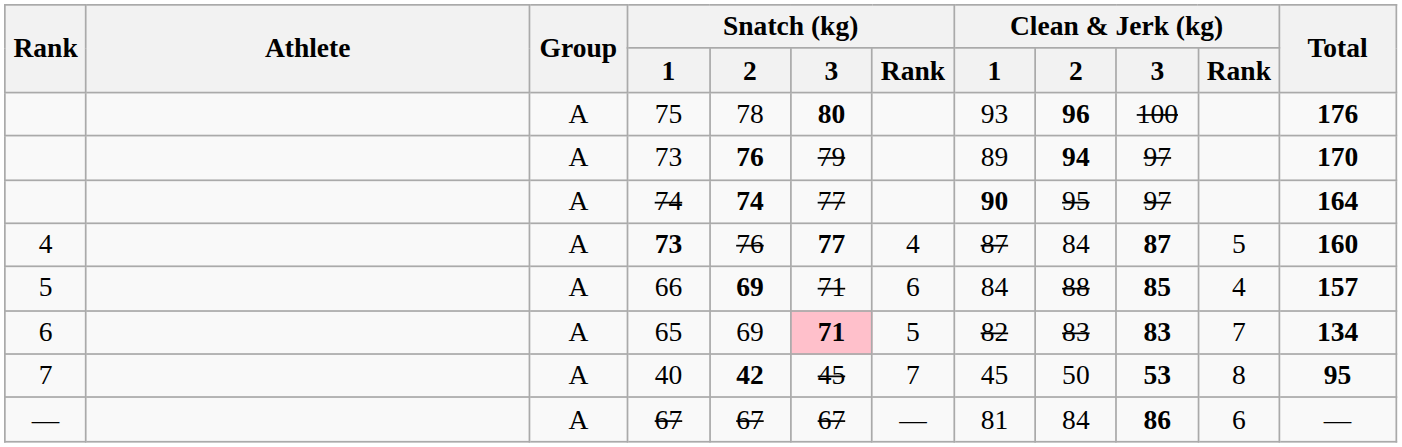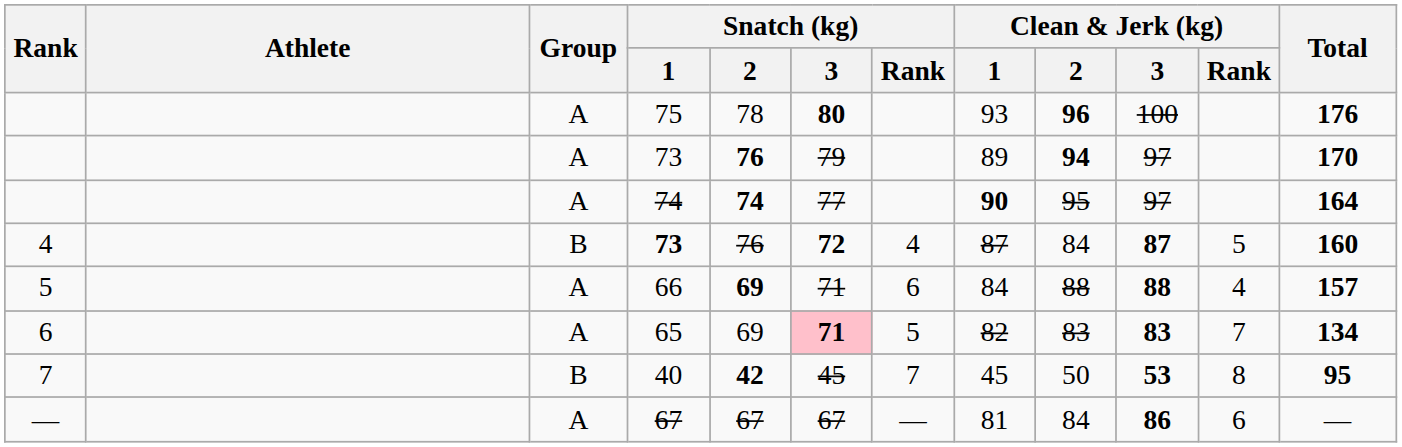 <table class = "wikitable" style="text-align:center;">
 <tr>
 <th rowspan=2 width=40>Rank</th>
 <th rowspan=2 width=250>Athlete</th>
 <th rowspan=2 width=50>Group</th>
 <th colspan=4>Snatch (kg)</th>
 <th colspan=4>Clean & Jerk (kg)</th>
 <th rowspan=2 width=60>Total</th>
 </tr>
 <tr>
 <th width=40>1</th>
 <th width=40>2</th>
 <th width=40>3</th>
 <th width=40>Rank</th>
 <th width=40>1</th>
 <th width=40>2</th>
 <th width=40>3</th>
 <th width=40>Rank</th>
 </tr>
 <tr>
 <td></td>
 <td align=left></td>
 <td>A</td>
 <td>75</td>
 <td>78</td>
 <td><strong>80</strong></td>
 <td></td>
 <td>93</td>
 <td><strong>96</strong></td>
 <td><s>100</s></td>
 <td></td>
 <td><strong>176</strong></td>
 </tr>
 <tr>
 <td></td>
 <td align=left></td>
 <td>A</td>
 <td>73</td>
 <td><strong>76</strong></td>
 <td><s>79</s></td>
 <td></td>
 <td>89</td>
 <td><strong>94</strong></td>
 <td><s>97</s></td>
 <td></td>
 <td><strong>170</strong></td>
 </tr>
 <tr>
 <td></td>
 <td align=left></td>
 <td>A</td>
 <td><s>74</s></td>
 <td><strong>74</strong></td>
 <td><s>77</s></td>
 <td></td>
 <td><strong>90</strong></td>
 <td><s>95</s></td>
 <td><s>97</s></td>
 <td></td>
 <td><strong>164</strong></td>
 </tr>
 <tr>
 <td>4</td>
 <td align=left></td>
-<td>A</td>
+<td>B</td>
 <td><strong>73</strong></td>
 <td><s>76</s></td>
-<td><strong>77</strong></td>
+<td><strong>72</strong></td>
 <td>4</td>
 <td><s>87</s></td>
 <td>84</td>
 <td><strong>87</strong></td>
 <td>5</td>
 <td><strong>160</strong></td>
 </tr>
 <tr>
 <td>5</td>
 <td align=left></td>
 <td>A</td>
 <td>66</td>
 <td><strong>69</strong></td>
 <td><s>71</s></td>
 <td>6</td>
 <td>84</td>
 <td><s>88</s></td>
-<td><strong>85</strong></td>
+<td><strong>88</strong></td>
 <td>4</td>
 <td><strong>157</strong></td>
 </tr>
 <tr>
 <td>6</td>
 <td align=left></td>
 <td>A</td>
 <td>65</td>
 <td>69</td>
 <td style="background: pink;"><strong>71</strong></td>
 <td>5</td>
 <td><s>82</s></td>
 <td><s>83</s></td>
 <td><strong>83</strong></td>
 <td>7</td>
 <td><strong>134</strong></td>
 </tr>
 <tr>
 <td>7</td>
 <td align=left></td>
-<td>A</td>
+<td>B</td>
 <td>40</td>
 <td><strong>42</strong></td>
 <td><s>45</s></td>
 <td>7</td>
 <td>45</td>
 <td>50</td>
 <td><strong>53</strong></td>
 <td>8</td>
 <td><strong>95</strong></td>
 </tr>
 <tr>
 <td>—</td>
 <td align=left></td>
 <td>A</td>
 <td><s>67</s></td>
 <td><s>67</s></td>
 <td><s>67</s></td>
 <td>—</td>
 <td>81</td>
 <td>84</td>
 <td><strong>86</strong></td>
 <td>6</td>
 <td>—</td>
 </tr>
 </table>
